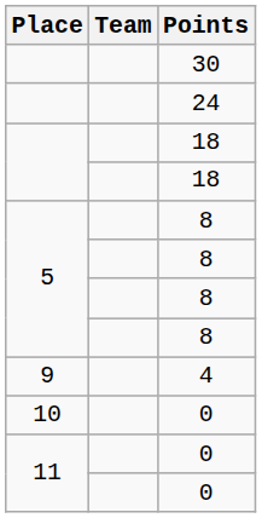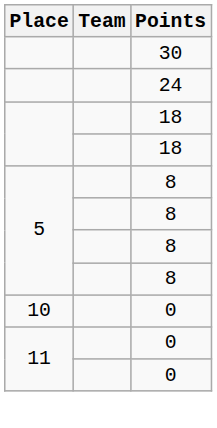 <table class="wikitable" style="text-align:center; padding-bottom:0;">
 <tr>
 <th>Place</th>
 <th style="text-align:left;">Team</th>
 <th>Points</th>
 </tr>
 <tr>
 <td></td>
 <td align=left></td>
 <td>30</td>
 </tr>
 <tr>
 <td></td>
 <td align=left></td>
 <td>24</td>
 </tr>
 <tr>
 <td rowspan=2></td>
 <td align=left></td>
 <td>18</td>
 </tr>
 <tr>
 <td align=left></td>
 <td>18</td>
 </tr>
 <tr>
 <td rowspan=4>5</td>
 <td align=left></td>
 <td>8</td>
 </tr>
 <tr>
 <td align=left></td>
 <td>8</td>
 </tr>
 <tr>
 <td align=left></td>
 <td>8</td>
 </tr>
 <tr>
 <td align=left></td>
 <td>8</td>
 </tr>
 <tr>
-<td>9</td>
-<td align=left></td>
-<td>4</td>
-</tr>
-<tr>
 <td>10</td>
 <td align=left></td>
 <td>0</td>
 </tr>
 <tr>
 <td rowspan=2>11</td>
 <td align=left></td>
 <td>0</td>
 </tr>
 <tr>
 <td align=left></td>
 <td>0</td>
 </tr>
 </table>
